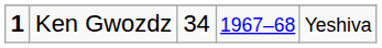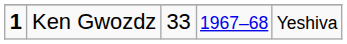 <table class="wikitable">
 <tr>
 </tr>
 <tr>
 <td><strong>1</strong></td>
 <td>Ken Gwozdz</td>
-<td>34</td>
+<td>33</td>
 <td style="font-size:80%;"><a href='#'>1967–68</a></td>
 <td style="font-size:80%;">Yeshiva</td>
 </tr>
 </table>
